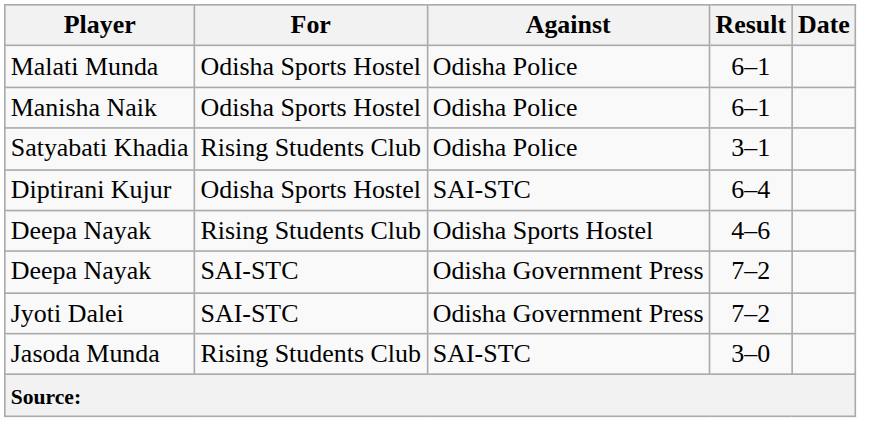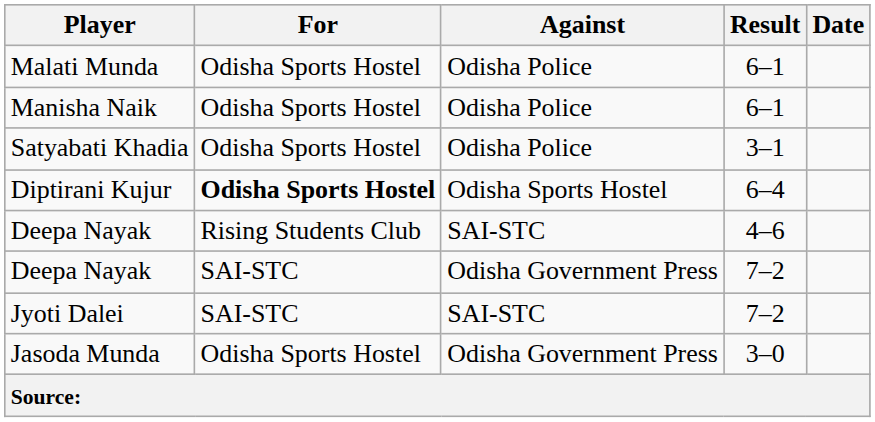 <table class="wikitable">
 <tr>
 <th>Player</th>
 <th>For</th>
 <th>Against</th>
 <th>Result</th>
 <th>Date</th>
 </tr>
 <tr>
 <td> Malati Munda</td>
 <td>Odisha Sports Hostel</td>
 <td>Odisha Police</td>
 <td align="center">6–1</td>
 <td></td>
 </tr>
 <tr>
 <td> Manisha Naik</td>
 <td>Odisha Sports Hostel</td>
 <td>Odisha Police</td>
 <td align="center">6–1</td>
 <td></td>
 </tr>
 <tr>
 <td> Satyabati Khadia</td>
-<td>Rising Students Club</td>
+<td>Odisha Sports Hostel</td>
 <td>Odisha Police</td>
 <td align="center">3–1</td>
 <td></td>
 </tr>
 <tr>
 <td> Diptirani Kujur</td>
+<td><strong>Odisha Sports Hostel</strong></td>
 <td>Odisha Sports Hostel</td>
-<td>SAI-STC</td>
 <td align="center">6–4</td>
 <td></td>
 </tr>
 <tr>
 <td> Deepa Nayak</td>
 <td>Rising Students Club</td>
-<td>Odisha Sports Hostel</td>
+<td>SAI-STC</td>
 <td align="center">4–6</td>
 <td></td>
 </tr>
 <tr>
 <td> Deepa Nayak</td>
 <td>SAI-STC</td>
 <td>Odisha Government Press</td>
 <td align="center">7–2</td>
 <td></td>
 </tr>
 <tr>
 <td> Jyoti Dalei</td>
 <td>SAI-STC</td>
-<td>Odisha Government Press</td>
+<td>SAI-STC</td>
 <td align="center">7–2</td>
 <td></td>
 </tr>
 <tr>
 <td> Jasoda Munda</td>
-<td>Rising Students Club</td>
-<td>SAI-STC</td>
+<td>Odisha Sports Hostel</td>
+<td>Odisha Government Press</td>
 <td align="center">3–0</td>
 <td></td>
 </tr>
 <tr>
 <th colspan="5" style="text-align:left;"><small>Source: </small></th>
 </tr>
 </table>
